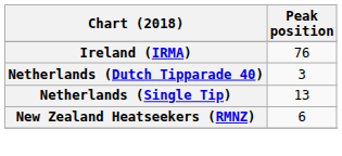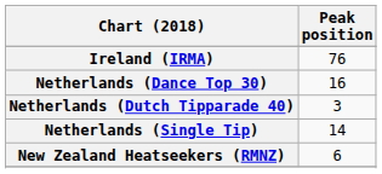 <table class="wikitable sortable plainrowheaders" style="text-align:center">
 <tr>
 <th scope="col">Chart (2018)</th>
 <th scope="col">Peak<br> position</th>
 </tr>
 <tr>
 </tr>
 <tr>
 </tr>
 <tr>
 </tr>
 <tr>
 <th scope="row">Ireland (<a href='#'>IRMA</a>)</th>
 <td>76</td>
 </tr>
 <tr>
+<th scope="row">Netherlands (<a href='#'>Dance Top 30</a>)</th>
+<td>16</td>
+</tr>
+<tr>
 <th scope="row">Netherlands (<a href='#'>Dutch Tipparade 40</a>)</th>
 <td>3</td>
 </tr>
 <tr>
 <th scope="row">Netherlands (<a href='#'>Single Tip</a>)</th>
-<td>13</td>
+<td>14</td>
 </tr>
 <tr>
 <th scope="row">New Zealand Heatseekers (<a href='#'>RMNZ</a>)</th>
 <td>6</td>
 </tr>
 <tr>
 </tr>
 <tr>
 </tr>
 <tr>
 </tr>
 </table>
